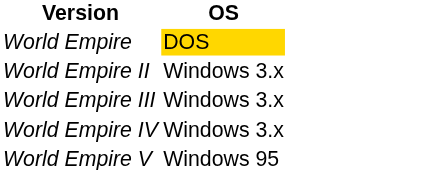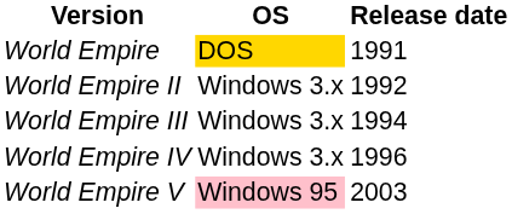 <table>
 <tr>
 <th>Version</th>
 <th>OS</th>
+<th>Release date</th>
 </tr>
 <tr>
 <td><em>World Empire</em></td>
 <td style="background: gold;">DOS</td>
+<td>1991</td>
 </tr>
 <tr>
 <td><em>World Empire II</em></td>
 <td>Windows 3.x</td>
+<td>1992</td>
 </tr>
 <tr>
 <td><em>World Empire III</em></td>
 <td>Windows 3.x</td>
+<td>1994</td>
 </tr>
 <tr>
 <td><em>World Empire IV</em></td>
 <td>Windows 3.x</td>
+<td>1996</td>
 </tr>
 <tr>
 <td><em>World Empire V</em></td>
-<td>Windows 95</td>
+<td style="background: pink;">Windows 95</td>
+<td>2003</td>
 </tr>
 </table>
